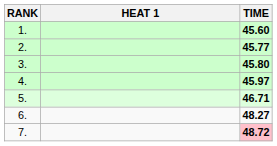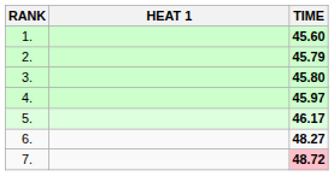 <table class="wikitable" style="border-collapse: collapse; font-size: 90%;">
 <tr>
 <th>RANK</th>
 <th align="left" style="width: 18em">HEAT 1</th>
 <th>TIME</th>
 </tr>
 <tr style="background:#ccffcc;">
 <td align="center">1.</td>
 <td></td>
 <td align="center"><strong>45.60</strong></td>
 </tr>
 <tr style="background:#ccffcc;">
 <td align="center">2.</td>
 <td></td>
-<td align="center"><strong>45.77</strong></td>
+<td align="center"><strong>45.79</strong></td>
 </tr>
 <tr style="background:#ccffcc;">
 <td align="center">3.</td>
 <td></td>
 <td align="center"><strong>45.80</strong></td>
 </tr>
 <tr style="background:#ccffcc;">
 <td align="center">4.</td>
 <td></td>
 <td align="center"><strong>45.97</strong></td>
 </tr>
 <tr style="background:#ddffdd;">
 <td align="center">5.</td>
 <td></td>
-<td align="center"><strong>46.71</strong></td>
+<td align="center"><strong>46.17</strong></td>
 </tr>
 <tr>
 <td align="center">6.</td>
 <td></td>
 <td align="center"><strong>48.27</strong></td>
 </tr>
 <tr>
 <td align="center">7.</td>
 <td></td>
 <td align="center" style="background: pink;"><strong>48.72</strong></td>
 </tr>
 </table>
